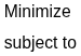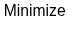 <table cellspacing="10">
 <tr>
 <td>Minimize</td>
 <td colspan="2"></td>
-</tr>
-<tr>
-<td>subject to</td>
-<td></td>
-<td></td>
-<td></td>
 </tr>
 <tr>
 <td></td>
 <td></td>
 <td></td>
 <td></td>
 </tr>
 <tr>
 <td></td>
 <td></td>
 <td></td>
 <td></td>
 </tr>
 <tr>
 <td></td>
 <td></td>
 <td></td>
 <td></td>
 </tr>
 <tr>
 <td></td>
 <td></td>
 <td></td>
 <td></td>
 </tr>
 </table>
